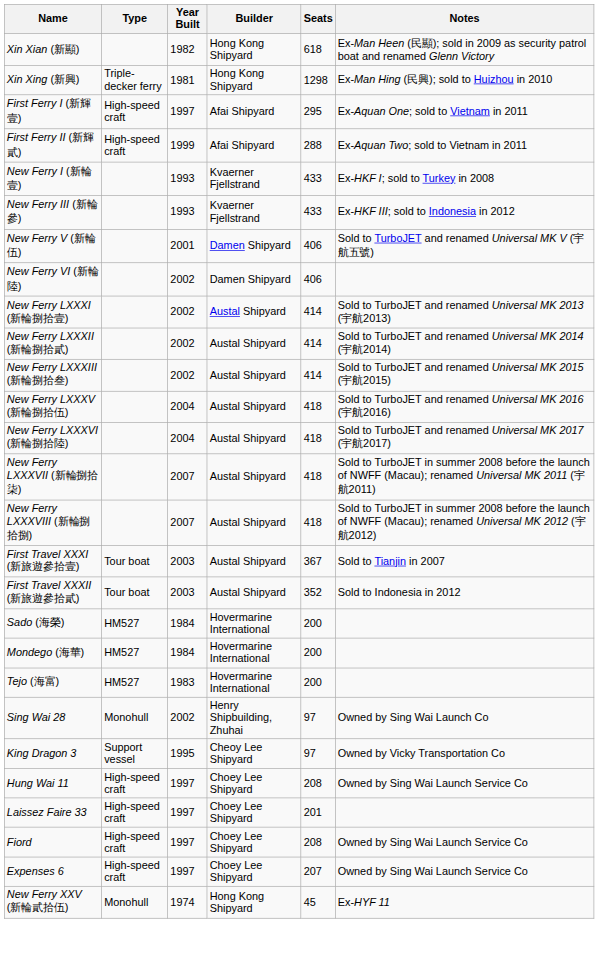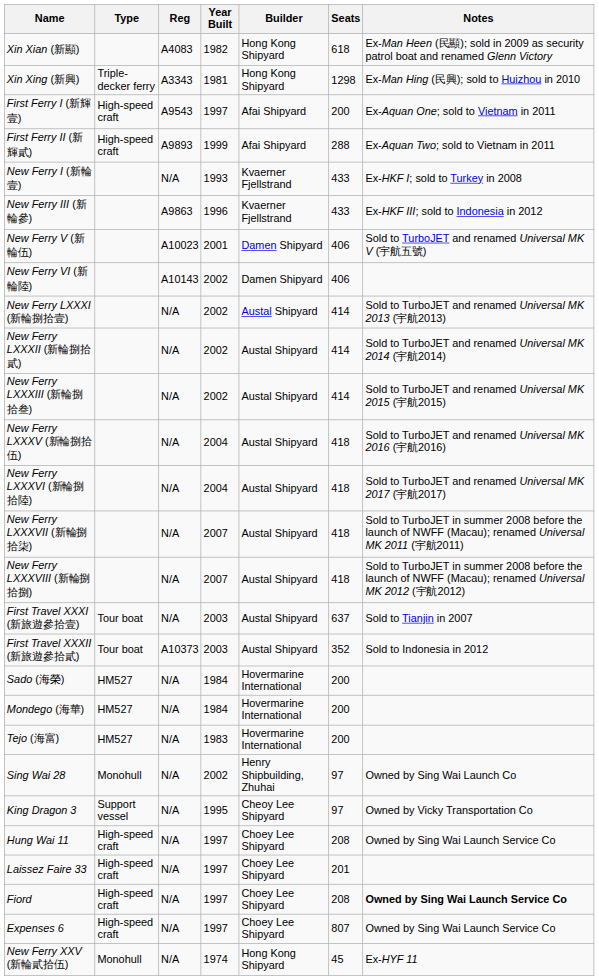 <table class="wikitable">
 <tr>
 <th>Name</th>
 <th>Type</th>
+<th>Reg</th>
 <th>Year Built</th>
 <th>Builder</th>
 <th>Seats</th>
 <th>Notes</th>
 </tr>
 <tr>
 <td><em>Xin Xian</em> (新顯)</td>
 <td></td>
+<td>A4083</td>
 <td>1982</td>
 <td>Hong Kong Shipyard</td>
 <td>618</td>
 <td>Ex-<em>Man Heen</em> (民顯); sold in 2009 as security patrol boat and renamed <em>Glenn Victory</em></td>
 </tr>
 <tr>
 <td><em>Xin Xing</em> (新興)</td>
 <td>Triple-decker ferry</td>
+<td>A3343</td>
 <td>1981</td>
 <td>Hong Kong Shipyard</td>
 <td>1298</td>
 <td>Ex-<em>Man Hing</em> (民興); sold to <a href='#'>Huizhou</a> in 2010</td>
 </tr>
 <tr>
 <td><em>First Ferry I</em> (新輝壹)</td>
 <td>High-speed craft</td>
+<td>A9543</td>
 <td>1997</td>
 <td>Afai Shipyard</td>
-<td>295</td>
+<td>200</td>
 <td>Ex-<em>Aquan One</em>; sold to <a href='#'>Vietnam</a> in 2011</td>
 </tr>
 <tr>
 <td><em>First Ferry II</em> (新輝貳)</td>
 <td>High-speed craft</td>
+<td>A9893</td>
 <td>1999</td>
 <td>Afai Shipyard</td>
 <td>288</td>
 <td>Ex-<em>Aquan Two</em>; sold to Vietnam in 2011</td>
 </tr>
 <tr>
 <td><em>New Ferry I</em> (新輪壹)</td>
 <td></td>
+<td>N/A</td>
 <td>1993</td>
 <td>Kvaerner Fjellstrand</td>
 <td>433</td>
 <td>Ex-<em>HKF I</em>; sold to <a href='#'>Turkey</a> in 2008</td>
 </tr>
 <tr>
 <td><em>New Ferry III</em> (新輪參)</td>
 <td></td>
-<td>1993</td>
+<td>A9863</td>
+<td>1996</td>
 <td>Kvaerner Fjellstrand</td>
 <td>433</td>
 <td>Ex-<em>HKF III</em>; sold to <a href='#'>Indonesia</a> in 2012</td>
 </tr>
 <tr>
 <td><em>New Ferry V</em> (新輪伍)</td>
 <td></td>
+<td>A10023</td>
 <td>2001</td>
 <td><a href='#'>Damen</a> Shipyard</td>
 <td>406</td>
 <td>Sold to <a href='#'>TurboJET</a> and renamed <em>Universal MK V</em> (宇航五號)</td>
 </tr>
 <tr>
 <td><em>New Ferry VI</em> (新輪陸)</td>
 <td></td>
+<td>A10143</td>
 <td>2002</td>
 <td>Damen Shipyard</td>
 <td>406</td>
 <td></td>
 </tr>
 <tr>
 <td><em>New Ferry LXXXI</em> (新輪捌拾壹)</td>
 <td></td>
+<td>N/A</td>
 <td>2002</td>
 <td><a href='#'>Austal</a> Shipyard</td>
 <td>414</td>
 <td>Sold to TurboJET and renamed <em>Universal MK 2013</em> (宇航2013)</td>
 </tr>
 <tr>
 <td><em>New Ferry LXXXII</em> (新輪捌拾貳)</td>
 <td></td>
+<td>N/A</td>
 <td>2002</td>
 <td>Austal Shipyard</td>
 <td>414</td>
 <td>Sold to TurboJET and renamed <em>Universal MK 2014</em> (宇航2014)</td>
 </tr>
 <tr>
 <td><em>New Ferry LXXXIII</em> (新輪捌拾叁)</td>
 <td></td>
+<td>N/A</td>
 <td>2002</td>
 <td>Austal Shipyard</td>
 <td>414</td>
 <td>Sold to TurboJET and renamed <em>Universal MK 2015</em> (宇航2015)</td>
 </tr>
 <tr>
 <td><em>New Ferry LXXXV</em> (新輪捌拾伍)</td>
 <td></td>
+<td>N/A</td>
 <td>2004</td>
 <td>Austal Shipyard</td>
 <td>418</td>
 <td>Sold to TurboJET and renamed <em>Universal MK 2016</em> (宇航2016)</td>
 </tr>
 <tr>
 <td><em>New Ferry LXXXVI</em> (新輪捌拾陸)</td>
 <td></td>
+<td>N/A</td>
 <td>2004</td>
 <td>Austal Shipyard</td>
 <td>418</td>
 <td>Sold to TurboJET and renamed <em>Universal MK 2017</em> (宇航2017)</td>
 </tr>
 <tr>
 <td><em>New Ferry LXXXVII</em> (新輪捌拾柒)</td>
 <td></td>
+<td>N/A</td>
 <td>2007</td>
 <td>Austal Shipyard</td>
 <td>418</td>
 <td>Sold to TurboJET in summer 2008 before the launch of NWFF (Macau); renamed <em>Universal MK 2011</em> (宇航2011)</td>
 </tr>
 <tr>
 <td><em>New Ferry LXXXVIII</em> (新輪捌拾捌)</td>
 <td></td>
+<td>N/A</td>
 <td>2007</td>
 <td>Austal Shipyard</td>
 <td>418</td>
 <td>Sold to TurboJET in summer 2008 before the launch of NWFF (Macau); renamed <em>Universal MK 2012</em> (宇航2012)</td>
 </tr>
 <tr>
 <td><em>First Travel XXXI</em> (新旅遊參拾壹)</td>
 <td>Tour boat</td>
+<td>N/A</td>
 <td>2003</td>
 <td>Austal Shipyard</td>
-<td>367</td>
+<td>637</td>
 <td>Sold to <a href='#'>Tianjin</a> in 2007</td>
 </tr>
 <tr>
 <td><em>First Travel XXXII</em> (新旅遊參拾貳)</td>
 <td>Tour boat</td>
+<td>A10373</td>
 <td>2003</td>
 <td>Austal Shipyard</td>
 <td>352</td>
 <td>Sold to Indonesia in 2012</td>
 </tr>
 <tr>
 <td><em>Sado</em> (海榮)</td>
 <td>HM527</td>
+<td>N/A</td>
 <td>1984</td>
 <td>Hovermarine International</td>
 <td>200</td>
 <td></td>
 </tr>
 <tr>
 <td><em>Mondego</em> (海華)</td>
 <td>HM527</td>
+<td>N/A</td>
 <td>1984</td>
 <td>Hovermarine International</td>
 <td>200</td>
 <td></td>
 </tr>
 <tr>
 <td><em>Tejo</em> (海富)</td>
 <td>HM527</td>
+<td>N/A</td>
 <td>1983</td>
 <td>Hovermarine International</td>
 <td>200</td>
 <td></td>
 </tr>
 <tr>
 <td><em>Sing Wai 28</em></td>
 <td>Monohull</td>
+<td>N/A</td>
 <td>2002</td>
 <td>Henry Shipbuilding, Zhuhai</td>
 <td>97</td>
 <td>Owned by Sing Wai Launch Co</td>
 </tr>
 <tr>
 <td><em>King Dragon 3</em></td>
 <td>Support vessel</td>
+<td>N/A</td>
 <td>1995</td>
 <td>Cheoy Lee Shipyard</td>
 <td>97</td>
 <td>Owned by Vicky Transportation Co</td>
 </tr>
 <tr>
 <td><em>Hung Wai 11</em></td>
 <td>High-speed craft</td>
+<td>N/A</td>
 <td>1997</td>
 <td>Choey Lee Shipyard</td>
 <td>208</td>
 <td>Owned by Sing Wai Launch Service Co</td>
 </tr>
 <tr>
 <td><em>Laissez Faire 33</em></td>
 <td>High-speed craft</td>
+<td>N/A</td>
 <td>1997</td>
 <td>Choey Lee Shipyard</td>
 <td>201</td>
 <td></td>
 </tr>
 <tr>
 <td><em>Fiord</em></td>
 <td>High-speed craft</td>
+<td>N/A</td>
 <td>1997</td>
 <td>Choey Lee Shipyard</td>
 <td>208</td>
-<td>Owned by Sing Wai Launch Service Co</td>
+<td><strong>Owned by Sing Wai Launch Service Co</strong></td>
 </tr>
 <tr>
 <td><em>Expenses 6</em></td>
 <td>High-speed craft</td>
+<td>N/A</td>
 <td>1997</td>
 <td>Choey Lee Shipyard</td>
-<td>207</td>
+<td>807</td>
 <td>Owned by Sing Wai Launch Service Co</td>
 </tr>
 <tr>
 <td><em>New Ferry XXV</em> (新輪貳拾伍)</td>
 <td>Monohull</td>
+<td>N/A</td>
 <td>1974</td>
 <td>Hong Kong Shipyard</td>
 <td>45</td>
 <td>Ex-<em>HYF 11</em></td>
 </tr>
 </table>
